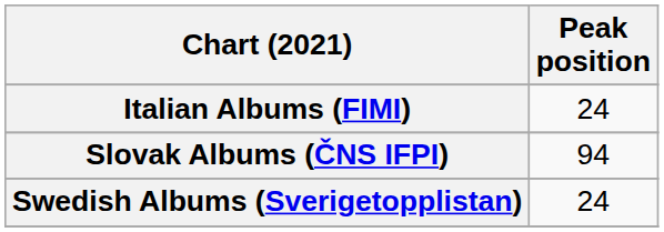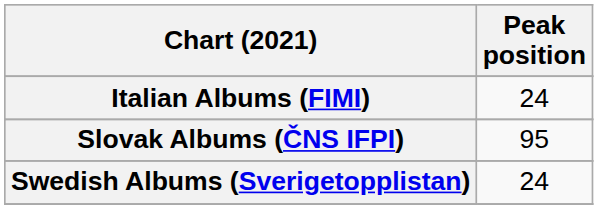 <table class="wikitable sortable plainrowheaders" style="text-align:center">
 <tr>
 <th scope="col">Chart (2021)</th>
 <th scope="col">Peak<br>position</th>
 </tr>
 <tr>
 </tr>
 <tr>
 </tr>
 <tr>
 </tr>
 <tr>
 </tr>
 <tr>
 </tr>
 <tr>
 </tr>
 <tr>
 </tr>
 <tr>
 </tr>
 <tr>
 <th scope="row">Italian Albums (<a href='#'>FIMI</a>)</th>
 <td>24</td>
 </tr>
 <tr>
 </tr>
 <tr>
 </tr>
 <tr>
 </tr>
 <tr>
 <th scope="row">Slovak Albums (<a href='#'>ČNS IFPI</a>)</th>
-<td>94</td>
+<td>95</td>
 </tr>
 <tr>
 </tr>
 <tr>
 <th scope="row">Swedish Albums (<a href='#'>Sverigetopplistan</a>)</th>
 <td>24</td>
 </tr>
 <tr>
 </tr>
 <tr>
 </tr>
 <tr>
 </tr>
 <tr>
 </tr>
 </table>
